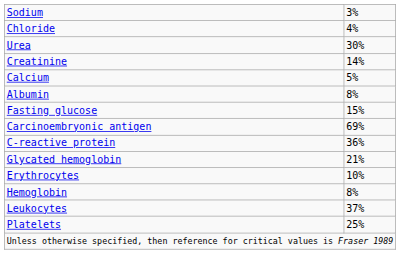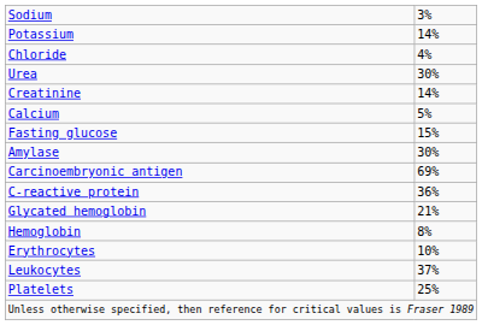 <table class="wikitable">
 <tr>
 <td><a href='#'>Sodium</a></td>
 <td>3%</td>
+</tr>
+<tr>
+<td><a href='#'>Potassium</a></td>
+<td>14%</td>
 </tr>
 <tr>
 <td><a href='#'>Chloride</a></td>
 <td>4%</td>
 </tr>
 <tr>
 <td><a href='#'>Urea</a></td>
 <td>30%</td>
 </tr>
 <tr>
 <td><a href='#'>Creatinine</a></td>
 <td>14%</td>
 </tr>
 <tr>
 <td><a href='#'>Calcium</a></td>
 <td>5%</td>
 </tr>
 <tr>
-<td><a href='#'>Albumin</a></td>
-<td>8%</td>
+<td><a href='#'>Fasting glucose</a></td>
+<td>15%</td>
 </tr>
 <tr>
-<td><a href='#'>Fasting glucose</a></td>
-<td>15%</td>
+<td><a href='#'>Amylase</a></td>
+<td>30%</td>
 </tr>
 <tr>
 <td><a href='#'>Carcinoembryonic antigen</a></td>
 <td>69%</td>
 </tr>
 <tr>
 <td><a href='#'>C-reactive protein</a></td>
 <td>36%</td>
 </tr>
 <tr>
 <td><a href='#'>Glycated hemoglobin</a></td>
 <td>21%</td>
 </tr>
 <tr>
+<td><a href='#'>Hemoglobin</a></td>
+<td>8%</td>
+</tr>
+<tr>
 <td><a href='#'>Erythrocytes</a></td>
 <td>10%</td>
-</tr>
-<tr>
-<td><a href='#'>Hemoglobin</a></td>
-<td>8%</td>
 </tr>
 <tr>
 <td><a href='#'>Leukocytes</a></td>
 <td>37%</td>
 </tr>
 <tr>
 <td><a href='#'>Platelets</a></td>
 <td>25%</td>
 </tr>
 <tr>
 <td colspan=2><small>Unless otherwise specified, then reference for critical values is <em>Fraser 1989</em></small></td>
 </tr>
 </table>
